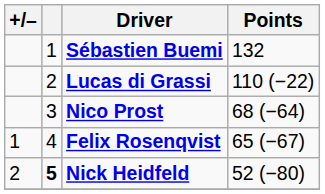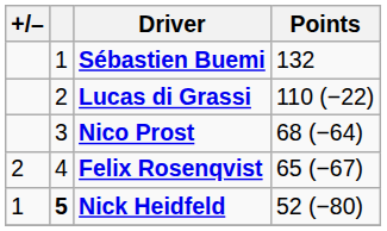 <table class="wikitable" style="font-size: 85%">
 <tr>
 <th scope="col">+/–</th>
 <th scope="col"></th>
 <th scope="col">Driver</th>
 <th scope="col">Points</th>
 </tr>
 <tr>
 <td align="left"></td>
 <td align="center">1</td>
 <td> <strong><a href='#'>Sébastien Buemi</a></strong></td>
 <td align="left">132</td>
 </tr>
 <tr>
 <td align="left"></td>
 <td align="center">2</td>
 <td> <strong><a href='#'>Lucas di Grassi</a></strong></td>
 <td align="left">110 (−22)</td>
 </tr>
 <tr>
 <td align="left"></td>
 <td align="center">3</td>
 <td> <strong><a href='#'>Nico Prost</a></strong></td>
 <td align="left">68 (−64)</td>
 </tr>
 <tr>
-<td align="left"> 1</td>
+<td align="left"> 2</td>
 <td align="center">4</td>
 <td> <strong><a href='#'>Felix Rosenqvist</a></strong></td>
 <td align="left">65 (−67)</td>
 </tr>
 <tr>
-<td align="left"> 2</td>
+<td align="left"> 1</td>
 <td align="center"><strong>5</strong></td>
 <td> <strong><a href='#'>Nick Heidfeld</a></strong></td>
 <td align="left">52 (−80)</td>
 </tr>
 <tr>
 </tr>
 </table>
